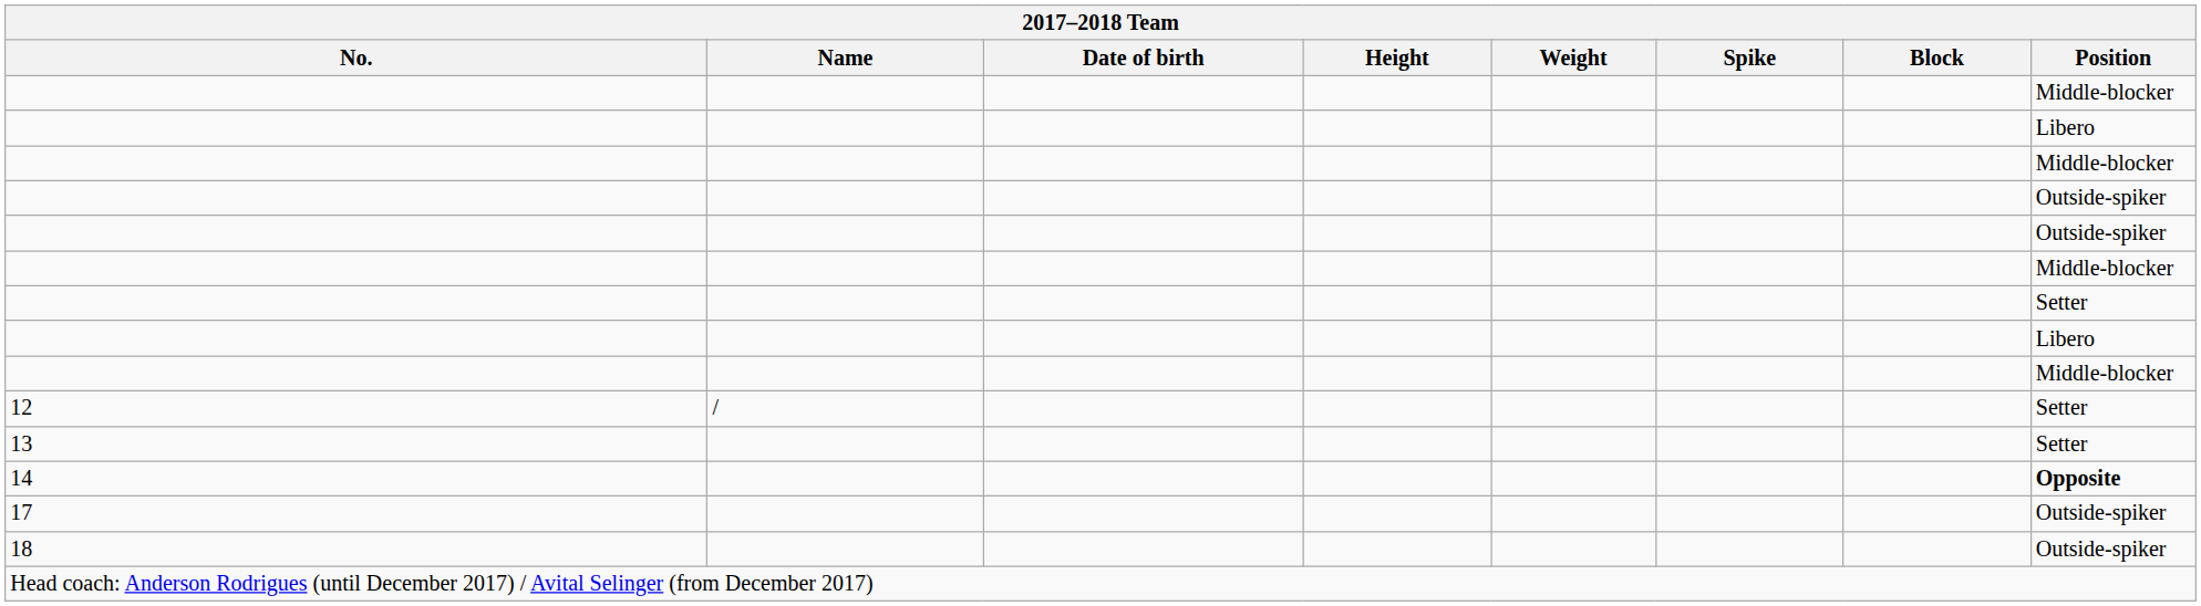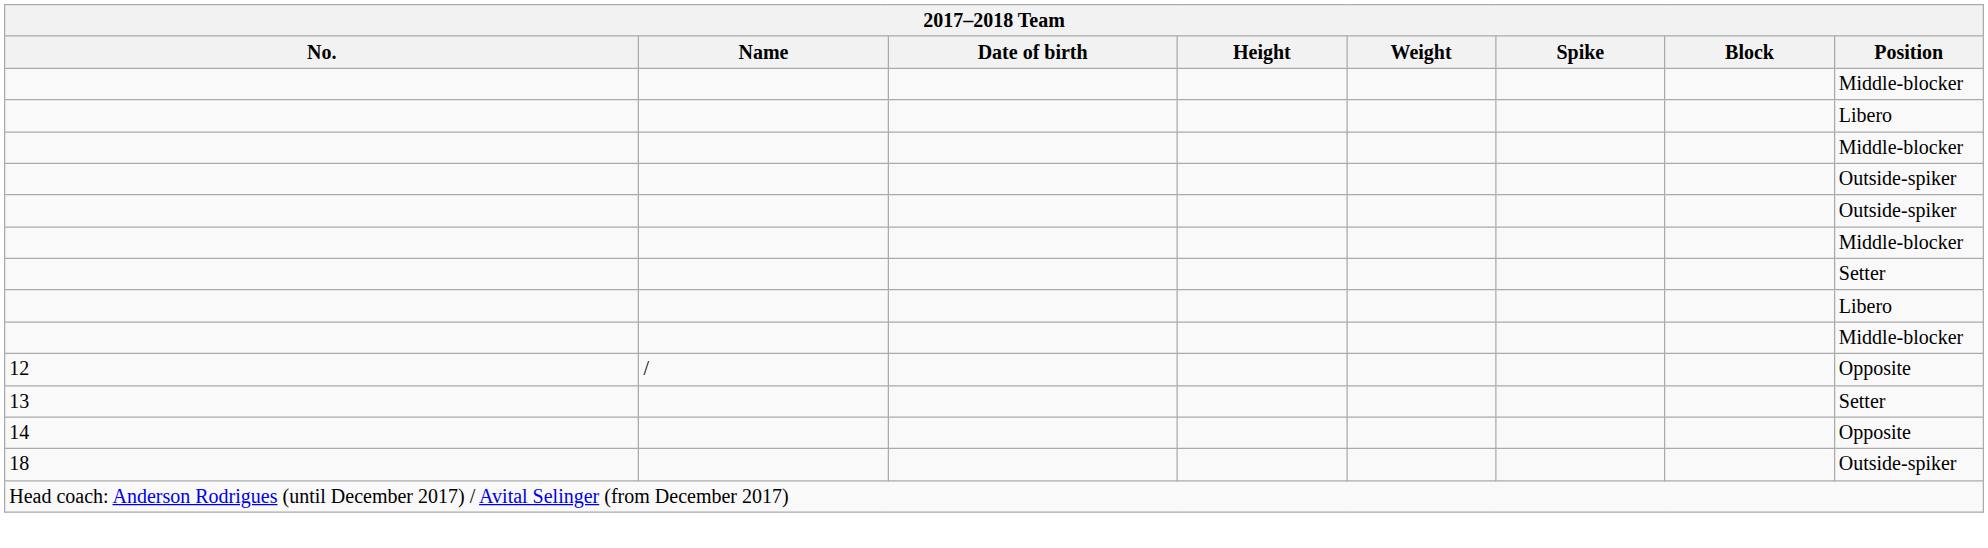 <table class="wikitable sortable collapsible collapsed" style="width:100%;">
 <tr>
 <th colspan=8><strong>2017–2018 Team</strong></th>
 </tr>
 <tr>
 <th>No.</th>
 <th style="width:12em">Name</th>
 <th style="width:14em">Date of birth</th>
 <th style="width:8em">Height</th>
 <th style="width:7em">Weight</th>
 <th style="width:8em">Spike</th>
 <th style="width:8em">Block</th>
 <th style="width:7em">Position</th>
 </tr>
 <tr>
 <td></td>
 <td align=left> </td>
 <td align=right></td>
 <td></td>
 <td></td>
 <td></td>
 <td></td>
 <td>Middle-blocker</td>
 </tr>
 <tr>
 <td></td>
 <td align=left> </td>
 <td align=right></td>
 <td></td>
 <td></td>
 <td></td>
 <td></td>
 <td>Libero</td>
 </tr>
 <tr>
 <td></td>
 <td align=left> </td>
 <td align=right></td>
 <td></td>
 <td></td>
 <td></td>
 <td></td>
 <td>Middle-blocker</td>
 </tr>
 <tr>
 <td></td>
 <td align=left> </td>
 <td align=right></td>
 <td></td>
 <td></td>
 <td></td>
 <td></td>
 <td>Outside-spiker</td>
 </tr>
 <tr>
 <td></td>
 <td align=left> </td>
 <td align=right></td>
 <td></td>
 <td></td>
 <td></td>
 <td></td>
 <td>Outside-spiker</td>
 </tr>
 <tr>
 <td></td>
 <td align=left> </td>
 <td align=right></td>
 <td></td>
 <td></td>
 <td></td>
 <td></td>
 <td>Middle-blocker</td>
 </tr>
 <tr>
 <td></td>
 <td align=left> </td>
 <td align=right></td>
 <td></td>
 <td></td>
 <td></td>
 <td></td>
 <td>Setter</td>
 </tr>
 <tr>
 <td></td>
 <td align=left> </td>
 <td align=right></td>
 <td></td>
 <td></td>
 <td></td>
 <td></td>
 <td>Libero</td>
 </tr>
 <tr>
 <td></td>
 <td align=left> </td>
 <td align=right></td>
 <td></td>
 <td></td>
 <td></td>
 <td></td>
 <td>Middle-blocker</td>
 </tr>
 <tr>
 <td>12</td>
 <td align=left>/ </td>
 <td align=right></td>
 <td></td>
 <td></td>
 <td></td>
 <td></td>
-<td>Setter</td>
+<td>Opposite</td>
 </tr>
 <tr>
 <td>13</td>
 <td align=left> </td>
 <td align=right></td>
 <td></td>
 <td></td>
 <td></td>
 <td></td>
 <td>Setter</td>
 </tr>
 <tr>
 <td>14</td>
 <td align=left> </td>
 <td align=right></td>
 <td></td>
 <td></td>
 <td></td>
 <td></td>
-<td><strong>Opposite</strong></td>
-</tr>
-<tr>
-<td>17</td>
-<td align=left> </td>
-<td align=right></td>
-<td></td>
-<td></td>
-<td></td>
-<td></td>
-<td>Outside-spiker</td>
+<td>Opposite</td>
 </tr>
 <tr>
 <td>18</td>
 <td align=left> </td>
 <td align=right></td>
 <td></td>
 <td></td>
 <td></td>
 <td></td>
 <td>Outside-spiker</td>
 </tr>
 <tr>
 <td colspan=8 align=left>Head coach:  <a href='#'>Anderson Rodrigues</a> (until December 2017) /  <a href='#'>Avital Selinger</a> (from December 2017)</td>
 </tr>
 </table>
